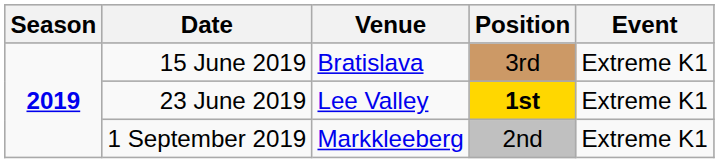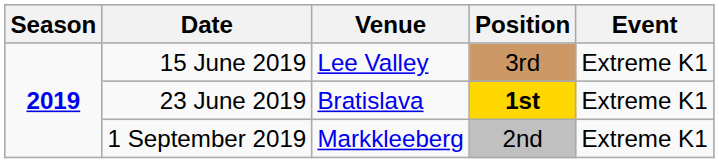 <table class="wikitable" style="text-align:center; font-size:95%;">
 <tr>
 <th>Season</th>
 <th>Date</th>
 <th>Venue</th>
 <th>Position</th>
 <th>Event</th>
 </tr>
 <tr>
 <td rowspan=3><strong><a href='#'>2019</a></strong></td>
 <td align=right>15 June 2019</td>
-<td align=left><a href='#'>Bratislava</a></td>
+<td align=left><a href='#'>Lee Valley</a></td>
 <td bgcolor=cc9966>3rd</td>
 <td>Extreme K1</td>
 </tr>
 <tr>
 <td align=right>23 June 2019</td>
-<td align=left><a href='#'>Lee Valley</a></td>
+<td align=left><a href='#'>Bratislava</a></td>
 <td bgcolor=gold><strong>1st</strong></td>
 <td>Extreme K1</td>
 </tr>
 <tr>
 <td align=right>1 September 2019</td>
 <td align=left><a href='#'>Markkleeberg</a></td>
 <td bgcolor=silver>2nd</td>
 <td>Extreme K1</td>
 </tr>
 </table>
